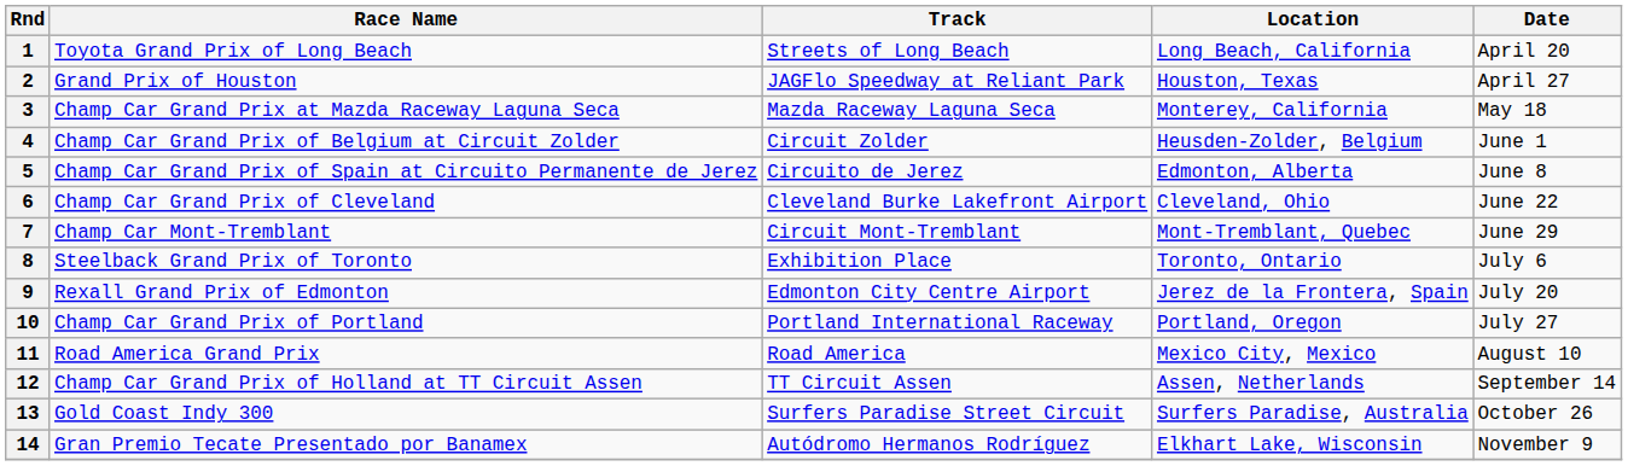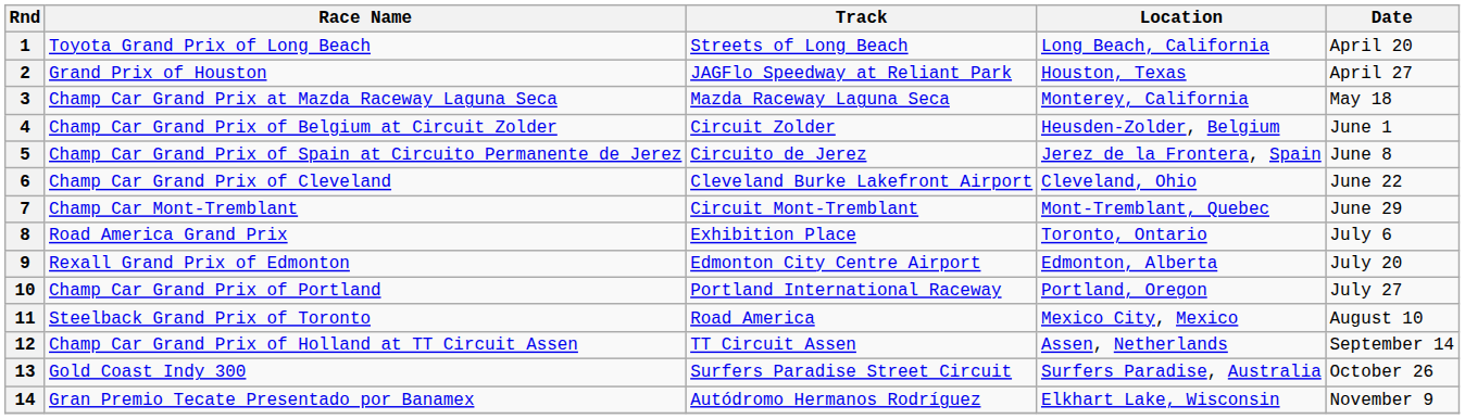 <table class="wikitable" style="font-size: 85%;">
 <tr>
 <th>Rnd</th>
 <th>Race Name</th>
 <th>Track</th>
 <th>Location</th>
 <th>Date</th>
 </tr>
 <tr>
 <th>1</th>
 <td> <a href='#'>Toyota Grand Prix of Long Beach</a></td>
 <td> <a href='#'>Streets of Long Beach</a></td>
 <td><a href='#'>Long Beach, California</a></td>
 <td>April 20</td>
 </tr>
 <tr>
 <th>2</th>
 <td> <a href='#'>Grand Prix of Houston</a></td>
 <td> <a href='#'>JAGFlo Speedway at Reliant Park</a></td>
 <td><a href='#'>Houston, Texas</a></td>
 <td>April 27</td>
 </tr>
 <tr>
 <th>3</th>
 <td> <a href='#'>Champ Car Grand Prix at Mazda Raceway Laguna Seca</a></td>
 <td> <a href='#'>Mazda Raceway Laguna Seca</a></td>
 <td><a href='#'>Monterey, California</a></td>
 <td>May 18</td>
 </tr>
 <tr>
 <th>4</th>
 <td> <a href='#'>Champ Car Grand Prix of Belgium at Circuit Zolder</a></td>
 <td> <a href='#'>Circuit Zolder</a></td>
 <td><a href='#'>Heusden-Zolder</a>, <a href='#'>Belgium</a></td>
 <td>June 1</td>
 </tr>
 <tr>
 <th>5</th>
 <td> <a href='#'>Champ Car Grand Prix of Spain at Circuito Permanente de Jerez</a></td>
 <td> <a href='#'>Circuito de Jerez</a></td>
-<td><a href='#'>Edmonton, Alberta</a></td>
+<td><a href='#'>Jerez de la Frontera</a>, <a href='#'>Spain</a></td>
 <td>June 8</td>
 </tr>
 <tr>
 <th>6</th>
 <td> <a href='#'>Champ Car Grand Prix of Cleveland</a></td>
 <td> <a href='#'>Cleveland Burke Lakefront Airport</a></td>
 <td><a href='#'>Cleveland, Ohio</a></td>
 <td>June 22</td>
 </tr>
 <tr>
 <th>7</th>
 <td> <a href='#'>Champ Car Mont-Tremblant</a></td>
 <td> <a href='#'>Circuit Mont-Tremblant</a></td>
 <td><a href='#'>Mont-Tremblant, Quebec</a></td>
 <td>June 29</td>
 </tr>
 <tr>
 <th>8</th>
-<td> <a href='#'>Steelback Grand Prix of Toronto</a></td>
+<td> <a href='#'>Road America Grand Prix</a></td>
 <td> <a href='#'>Exhibition Place</a></td>
 <td><a href='#'>Toronto, Ontario</a></td>
 <td>July 6</td>
 </tr>
 <tr>
 <th>9</th>
 <td> <a href='#'>Rexall Grand Prix of Edmonton</a></td>
 <td> <a href='#'>Edmonton City Centre Airport</a></td>
-<td><a href='#'>Jerez de la Frontera</a>, <a href='#'>Spain</a></td>
+<td><a href='#'>Edmonton, Alberta</a></td>
 <td>July 20</td>
 </tr>
 <tr>
 <th>10</th>
 <td> <a href='#'>Champ Car Grand Prix of Portland</a></td>
 <td> <a href='#'>Portland International Raceway</a></td>
 <td><a href='#'>Portland, Oregon</a></td>
 <td>July 27</td>
 </tr>
 <tr>
 <th>11</th>
-<td> <a href='#'>Road America Grand Prix</a></td>
+<td> <a href='#'>Steelback Grand Prix of Toronto</a></td>
 <td> <a href='#'>Road America</a></td>
 <td><a href='#'>Mexico City</a>, <a href='#'>Mexico</a></td>
 <td>August 10</td>
 </tr>
 <tr>
 <th>12</th>
 <td> <a href='#'>Champ Car Grand Prix of Holland at TT Circuit Assen</a></td>
 <td> <a href='#'>TT Circuit Assen</a></td>
 <td><a href='#'>Assen</a>, <a href='#'>Netherlands</a></td>
 <td>September 14</td>
 </tr>
 <tr>
 <th>13</th>
 <td> <a href='#'>Gold Coast Indy 300</a></td>
 <td> <a href='#'>Surfers Paradise Street Circuit</a></td>
 <td><a href='#'>Surfers Paradise</a>, <a href='#'>Australia</a></td>
 <td>October 26</td>
 </tr>
 <tr>
 <th>14</th>
 <td> <a href='#'>Gran Premio Tecate Presentado por Banamex</a></td>
 <td> <a href='#'>Autódromo Hermanos Rodríguez</a></td>
 <td><a href='#'>Elkhart Lake, Wisconsin</a></td>
 <td>November 9</td>
 </tr>
 <tr>
 </tr>
 </table>
